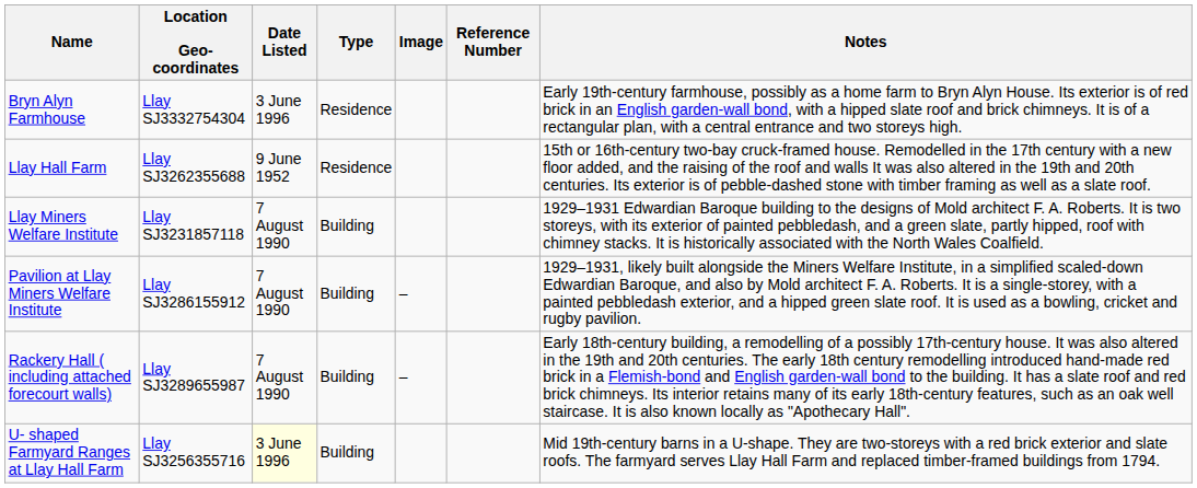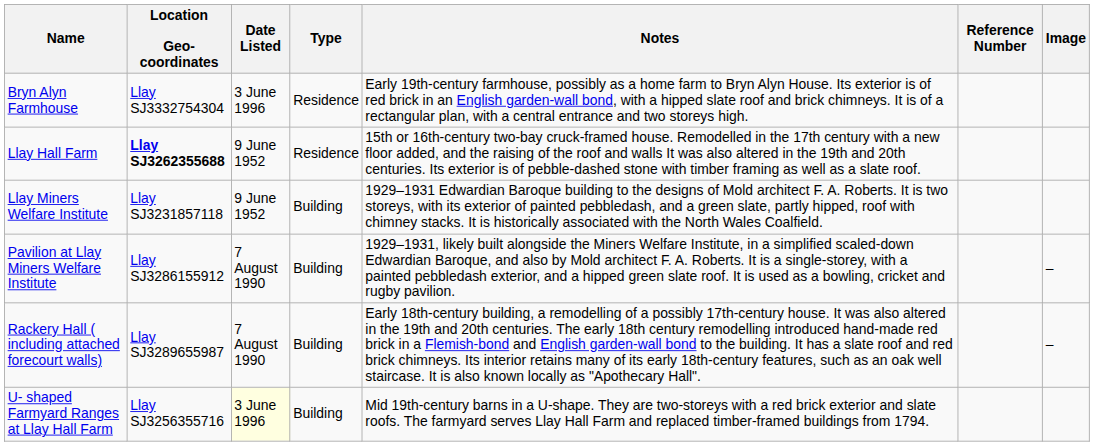 <table class="wikitable sortable">
 <tr>
 <th>Name</th>
 <th>Location<br><br>Geo-coordinates</th>
 <th>Date Listed</th>
 <th>Type</th>
+<th>Notes</th>
+<th>Reference Number</th>
 <th>Image</th>
-<th>Reference Number</th>
-<th>Notes</th>
 </tr>
 <tr>
 <td><a href='#'>Bryn Alyn Farmhouse</a></td>
 <td><a href='#'>Llay</a><br>SJ3332754304<br></td>
 <td>3 June 1996</td>
 <td>Residence</td>
+<td>Early 19th-century farmhouse, possibly as a home farm to Bryn Alyn House. Its exterior is of red brick in an <a href='#'>English garden-wall bond</a>, with a hipped slate roof and brick chimneys. It is of a rectangular plan, with a central entrance and two storeys high.</td>
 <td></td>
 <td></td>
-<td>Early 19th-century farmhouse, possibly as a home farm to Bryn Alyn House. Its exterior is of red brick in an <a href='#'>English garden-wall bond</a>, with a hipped slate roof and brick chimneys. It is of a rectangular plan, with a central entrance and two storeys high.</td>
 </tr>
 <tr>
 <td><a href='#'>Llay Hall Farm</a></td>
-<td><a href='#'>Llay</a><br>SJ3262355688<br></td>
+<td><strong><a href='#'>Llay</a><br>SJ3262355688<br></strong></td>
 <td>9 June 1952</td>
 <td>Residence</td>
+<td>15th or 16th-century two-bay cruck-framed house. Remodelled in the 17th century with a new floor added, and the raising of the roof and walls It was also altered in the 19th and 20th centuries. Its exterior is of pebble-dashed stone with timber framing as well as a slate roof.</td>
 <td></td>
 <td></td>
-<td>15th or 16th-century two-bay cruck-framed house. Remodelled in the 17th century with a new floor added, and the raising of the roof and walls It was also altered in the 19th and 20th centuries. Its exterior is of pebble-dashed stone with timber framing as well as a slate roof.</td>
 </tr>
 <tr>
 <td><a href='#'>Llay Miners Welfare Institute</a></td>
 <td><a href='#'>Llay</a><br>SJ3231857118<br></td>
-<td>7 August 1990</td>
+<td>9 June 1952</td>
 <td>Building</td>
+<td>1929–1931 Edwardian Baroque building to the designs of Mold architect F. A. Roberts. It is two storeys, with its exterior of painted pebbledash, and a green slate, partly hipped, roof with chimney stacks. It is historically associated with the North Wales Coalfield.</td>
 <td></td>
 <td></td>
-<td>1929–1931 Edwardian Baroque building to the designs of Mold architect F. A. Roberts. It is two storeys, with its exterior of painted pebbledash, and a green slate, partly hipped, roof with chimney stacks. It is historically associated with the North Wales Coalfield.</td>
 </tr>
 <tr>
 <td><a href='#'>Pavilion at Llay Miners Welfare Institute</a></td>
 <td><a href='#'>Llay</a><br>SJ3286155912<br></td>
 <td>7 August 1990</td>
 <td>Building</td>
+<td>1929–1931, likely built alongside the Miners Welfare Institute, in a simplified scaled-down Edwardian Baroque, and also by Mold architect F. A. Roberts. It is a single-storey, with a painted pebbledash exterior, and a hipped green slate roof. It is used as a bowling, cricket and rugby pavilion.</td>
+<td></td>
 <td>–</td>
-<td></td>
-<td>1929–1931, likely built alongside the Miners Welfare Institute, in a simplified scaled-down Edwardian Baroque, and also by Mold architect F. A. Roberts. It is a single-storey, with a painted pebbledash exterior, and a hipped green slate roof. It is used as a bowling, cricket and rugby pavilion.</td>
 </tr>
 <tr>
 <td><a href='#'>Rackery Hall ( including attached forecourt walls)</a></td>
 <td><a href='#'>Llay</a><br>SJ3289655987<br></td>
 <td>7 August 1990</td>
 <td>Building</td>
+<td>Early 18th-century building, a remodelling of a possibly 17th-century house. It was also altered in the 19th and 20th centuries. The early 18th century remodelling introduced hand-made red brick in a <a href='#'>Flemish-bond</a> and <a href='#'>English garden-wall bond</a> to the building. It has a slate roof and red brick chimneys. Its interior retains many of its early 18th-century features, such as an oak well staircase. It is also known locally as "Apothecary Hall".</td>
+<td></td>
 <td>–</td>
-<td></td>
-<td>Early 18th-century building, a remodelling of a possibly 17th-century house. It was also altered in the 19th and 20th centuries. The early 18th century remodelling introduced hand-made red brick in a <a href='#'>Flemish-bond</a> and <a href='#'>English garden-wall bond</a> to the building. It has a slate roof and red brick chimneys. Its interior retains many of its early 18th-century features, such as an oak well staircase. It is also known locally as "Apothecary Hall".</td>
 </tr>
 <tr>
 <td><a href='#'>U- shaped Farmyard Ranges at Llay Hall Farm</a></td>
 <td><a href='#'>Llay</a><br>SJ3256355716<br></td>
 <td style="background: lightyellow;">3 June 1996</td>
 <td>Building</td>
+<td>Mid 19th-century barns in a U-shape. They are two-storeys with a red brick exterior and slate roofs. The farmyard serves Llay Hall Farm and replaced timber-framed buildings from 1794.</td>
 <td></td>
 <td></td>
-<td>Mid 19th-century barns in a U-shape. They are two-storeys with a red brick exterior and slate roofs. The farmyard serves Llay Hall Farm and replaced timber-framed buildings from 1794.</td>
 </tr>
 </table>
